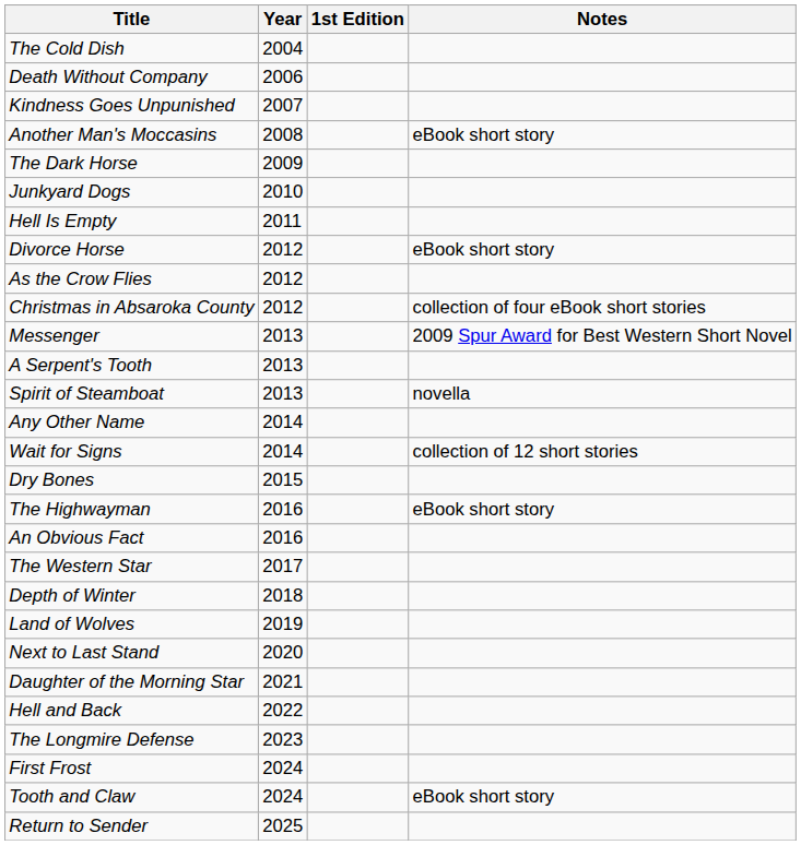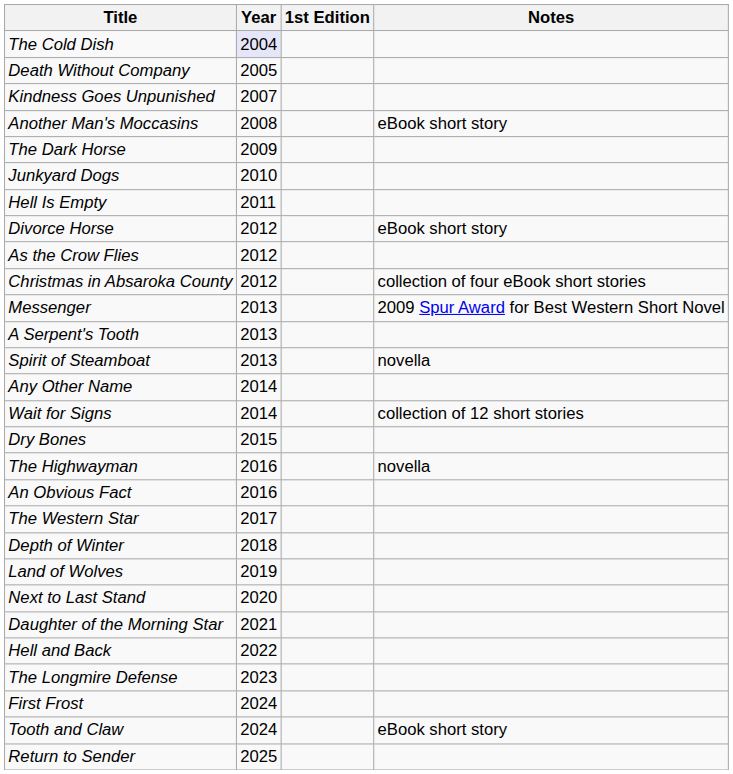 <table class="sortable wikitable">
 <tr>
 <th>Title</th>
 <th>Year</th>
 <th> 1st Edition</th>
 <th class="unsortable">Notes</th>
 </tr>
 <tr>
 <td><em>The Cold Dish</em></td>
-<td>2004</td>
+<td style="background: lavender;">2004</td>
 <td></td>
 <td></td>
 </tr>
 <tr>
 <td><em>Death Without Company</em></td>
-<td>2006</td>
+<td>2005</td>
 <td></td>
 <td></td>
 </tr>
 <tr>
 <td><em>Kindness Goes Unpunished</em></td>
 <td>2007</td>
 <td></td>
 <td></td>
 </tr>
 <tr>
 <td><em>Another Man's Moccasins</em></td>
 <td>2008</td>
 <td></td>
 <td>eBook short story</td>
 </tr>
 <tr>
 <td><em>The Dark Horse</em></td>
 <td>2009</td>
 <td></td>
 <td></td>
 </tr>
 <tr>
 <td><em>Junkyard Dogs</em></td>
 <td>2010</td>
 <td></td>
 <td></td>
 </tr>
 <tr>
 <td><em>Hell Is Empty</em></td>
 <td>2011</td>
 <td></td>
 <td></td>
 </tr>
 <tr>
 <td><em>Divorce Horse</em></td>
 <td>2012</td>
 <td></td>
 <td>eBook short story</td>
 </tr>
 <tr>
 <td><em>As the Crow Flies</em></td>
 <td>2012</td>
 <td></td>
 <td></td>
 </tr>
 <tr>
 <td><em>Christmas in Absaroka County</em></td>
 <td>2012</td>
 <td></td>
 <td>collection of four eBook short stories</td>
 </tr>
 <tr>
 <td><em>Messenger</em></td>
 <td>2013</td>
 <td></td>
 <td>2009 <a href='#'>Spur Award</a> for Best Western Short Novel</td>
 </tr>
 <tr>
 <td><em>A Serpent's Tooth</em></td>
 <td>2013</td>
 <td></td>
 <td></td>
 </tr>
 <tr>
 <td><em>Spirit of Steamboat</em></td>
 <td>2013</td>
 <td></td>
 <td>novella</td>
 </tr>
 <tr>
 <td><em>Any Other Name</em></td>
 <td>2014</td>
 <td></td>
 <td></td>
 </tr>
 <tr>
 <td><em>Wait for Signs</em></td>
 <td>2014</td>
 <td></td>
 <td>collection of 12 short stories</td>
 </tr>
 <tr>
 <td><em>Dry Bones</em></td>
 <td>2015</td>
 <td></td>
 <td></td>
 </tr>
 <tr>
 <td><em>The Highwayman</em></td>
 <td>2016</td>
 <td></td>
-<td>eBook short story</td>
+<td>novella</td>
 </tr>
 <tr>
 <td><em>An Obvious Fact</em></td>
 <td>2016</td>
 <td></td>
 <td></td>
 </tr>
 <tr>
 <td><em>The Western Star</em></td>
 <td>2017</td>
 <td></td>
 <td></td>
 </tr>
 <tr>
 <td><em>Depth of Winter</em></td>
 <td>2018</td>
 <td></td>
 <td></td>
 </tr>
 <tr>
 <td><em>Land of Wolves</em></td>
 <td>2019</td>
 <td></td>
 <td></td>
 </tr>
 <tr>
 <td><em>Next to Last Stand</em></td>
 <td>2020</td>
 <td></td>
 <td></td>
 </tr>
 <tr>
 <td><em>Daughter of the Morning Star</em></td>
 <td>2021</td>
 <td></td>
 <td></td>
 </tr>
 <tr>
 <td><em>Hell and Back</em></td>
 <td>2022</td>
 <td></td>
 <td></td>
 </tr>
 <tr>
 <td><em>The Longmire Defense</em></td>
 <td>2023</td>
 <td></td>
 <td></td>
 </tr>
 <tr>
 <td><em>First Frost</em></td>
 <td>2024</td>
 <td></td>
 <td></td>
 </tr>
 <tr>
 <td><em>Tooth and Claw</em></td>
 <td>2024</td>
 <td></td>
 <td>eBook short story</td>
 </tr>
 <tr>
 <td><em>Return to Sender</em></td>
 <td>2025</td>
 <td></td>
 <td></td>
 </tr>
 </table>
